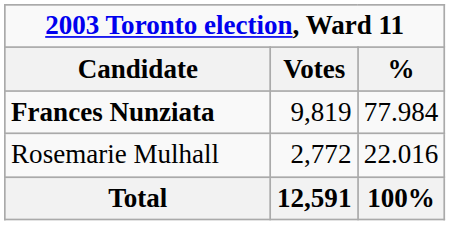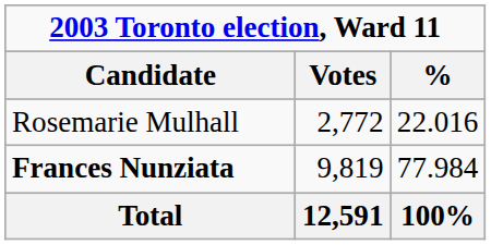 <table class="wikitable" style="margin-bottom:0;">
 <tr>
 <td Colspan="3" align="center"><strong><a href='#'>2003 Toronto election</a>, Ward 11</strong></td>
 </tr>
 <tr>
 <th bgcolor="#DDDDFF" width="150px">Candidate</th>
 <th bgcolor="#DDDDFF">Votes</th>
 <th bgcolor="#DDDDFF">%</th>
 </tr>
 <tr>
+<td>Rosemarie Mulhall</td>
+<td align=right>2,772</td>
+<td align=right>22.016</td>
+</tr>
+<tr>
 <td><strong>Frances Nunziata</strong></td>
 <td align=right>9,819</td>
 <td align=right>77.984</td>
-</tr>
-<tr>
-<td>Rosemarie Mulhall</td>
-<td align=right>2,772</td>
-<td align=right>22.016</td>
 </tr>
 <tr>
 <th>Total</th>
 <th align=right>12,591</th>
 <th align=right>100%</th>
 </tr>
 </table>
